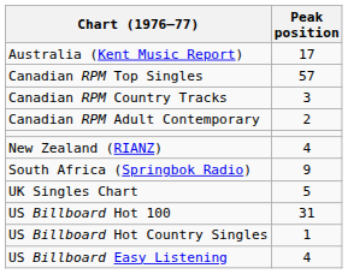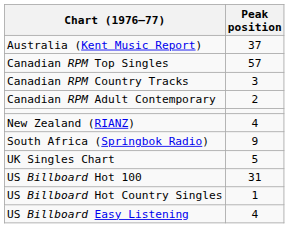 <table class="wikitable sortable">
 <tr>
 <th>Chart (1976–77)</th>
 <th>Peak<br>position</th>
 </tr>
 <tr>
 <td>Australia (<a href='#'>Kent Music Report</a>)</td>
-<td style="text-align:center;">17</td>
+<td style="text-align:center;">37</td>
 </tr>
 <tr>
 <td>Canadian <em>RPM</em> Top Singles</td>
 <td style="text-align:center;">57</td>
 </tr>
 <tr>
 <td>Canadian <em>RPM</em> Country Tracks</td>
 <td style="text-align:center;">3</td>
 </tr>
 <tr>
 <td>Canadian <em>RPM</em> Adult Contemporary</td>
 <td style="text-align:center;">2</td>
 </tr>
 <tr>
 <td></td>
 </tr>
 <tr>
 <td>New Zealand (<a href='#'>RIANZ</a>)</td>
 <td style="text-align:center;">4</td>
 </tr>
 <tr>
 <td>South Africa (<a href='#'>Springbok Radio</a>)</td>
 <td align="center">9</td>
 </tr>
 <tr>
 <td>UK Singles Chart</td>
 <td style="text-align:center;">5</td>
 </tr>
 <tr>
 <td>US <em>Billboard</em> Hot 100</td>
 <td style="text-align:center;">31</td>
 </tr>
 <tr>
 <td>US <em>Billboard</em> Hot Country Singles</td>
 <td style="text-align:center;">1</td>
 </tr>
 <tr>
 <td>US <em>Billboard</em> <a href='#'>Easy Listening</a></td>
 <td style="text-align:center;">4</td>
 </tr>
 </table>
